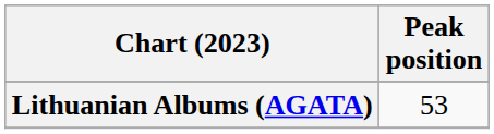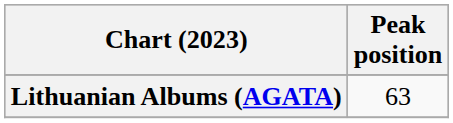 <table class="wikitable sortable plainrowheaders" style="text-align:center">
 <tr>
 <th scope="col">Chart (2023)</th>
 <th scope="col">Peak<br>position</th>
 </tr>
 <tr>
 </tr>
 <tr>
 </tr>
 <tr>
 </tr>
 <tr>
 </tr>
 <tr>
 </tr>
 <tr>
 <th scope="row">Lithuanian Albums (<a href='#'>AGATA</a>)</th>
-<td>53</td>
+<td>63</td>
 </tr>
 <tr>
 </tr>
 <tr>
 </tr>
 <tr>
 </tr>
 <tr>
 </tr>
 <tr>
 </tr>
 <tr>
 </tr>
 <tr>
 </tr>
 </table>
